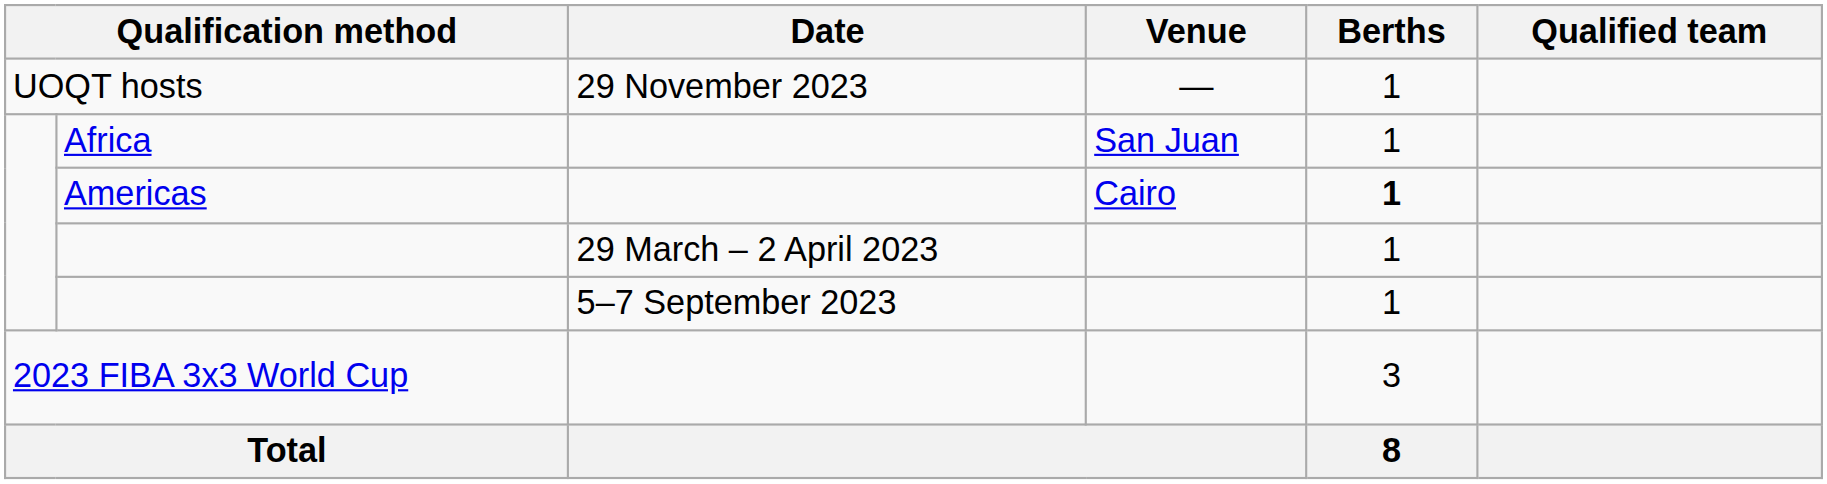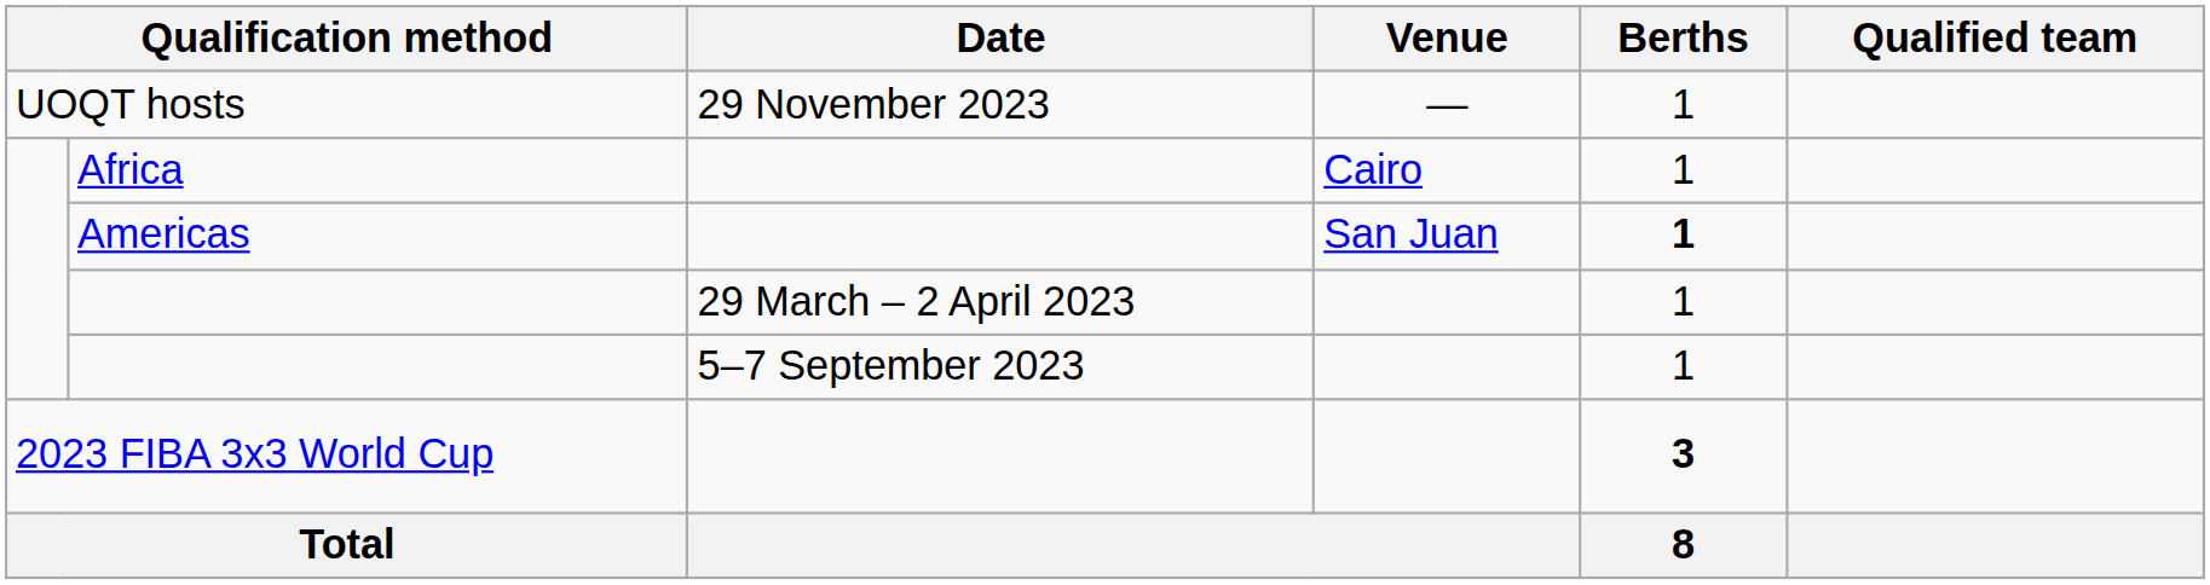 <table class="wikitable" width=850>
 <tr>
 <th colspan=2>Qualification method</th>
 <th>Date</th>
 <th>Venue</th>
 <th>Berths</th>
 <th>Qualified team</th>
 </tr>
 <tr>
 <td colspan=2>UOQT hosts</td>
 <td>29 November 2023</td>
 <td align=center>—</td>
 <td align=center>1</td>
 <td></td>
 </tr>
 <tr>
 <td rowspan=4></td>
 <td><a href='#'>Africa</a></td>
 <td></td>
-<td> <a href='#'>San Juan</a></td>
+<td> <a href='#'>Cairo</a></td>
 <td align=center>1</td>
 <td></td>
 </tr>
 <tr>
 <td><a href='#'>Americas</a></td>
 <td></td>
-<td> <a href='#'>Cairo</a></td>
+<td> <a href='#'>San Juan</a></td>
 <td align=center><strong>1</strong></td>
 <td></td>
 </tr>
 <tr>
 <td><a href='#'></a></td>
 <td>29 March – 2 April 2023</td>
 <td></td>
 <td align=center>1</td>
 <td></td>
 </tr>
 <tr>
 <td><a href='#'></a></td>
 <td>5–7 September 2023</td>
 <td></td>
 <td align="center">1</td>
 <td></td>
 </tr>
 <tr>
 <td colspan=2><a href='#'>2023 FIBA 3x3 World Cup</a></td>
 <td></td>
 <td></td>
-<td align=center>3</td>
+<td align=center><strong>3</strong></td>
 <td><br><br></td>
 </tr>
 <tr>
 <th colspan=2>Total</th>
 <th colspan="2"></th>
 <th>8</th>
 <th></th>
 </tr>
 </table>
